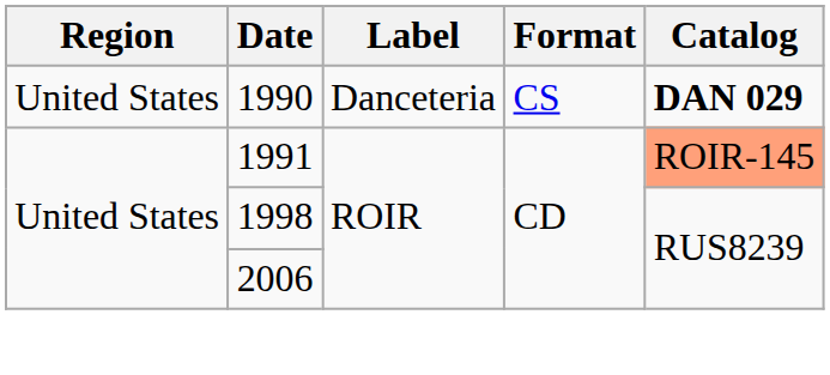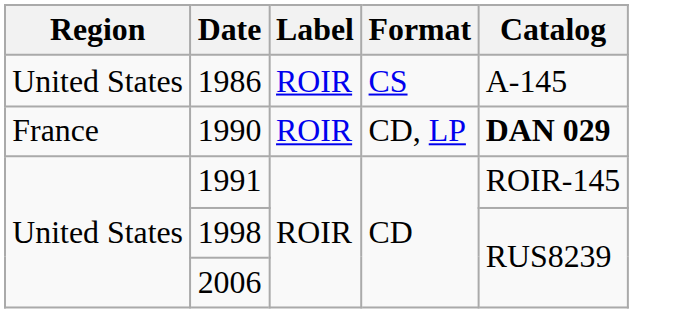 <table class="wikitable">
 <tr>
 <th>Region</th>
 <th>Date</th>
 <th>Label</th>
 <th>Format</th>
 <th>Catalog</th>
 </tr>
 <tr>
 <td>United States</td>
+<td>1986</td>
+<td><a href='#'>ROIR</a></td>
+<td><a href='#'>CS</a></td>
+<td>A-145</td>
+</tr>
+<tr>
+<td>France</td>
 <td>1990</td>
-<td>Danceteria</td>
-<td><a href='#'>CS</a></td>
+<td><a href='#'>ROIR</a></td>
+<td>CD, <a href='#'>LP</a></td>
 <td><strong>DAN 029</strong></td>
 </tr>
 <tr>
 <td rowspan="3">United States</td>
 <td>1991</td>
 <td rowspan="3">ROIR</td>
 <td rowspan="3">CD</td>
-<td style="background: lightsalmon;">ROIR-145</td>
+<td>ROIR-145</td>
 </tr>
 <tr>
 <td>1998</td>
 <td rowspan="2">RUS8239</td>
 </tr>
 <tr>
 <td>2006</td>
 </tr>
 </table>
